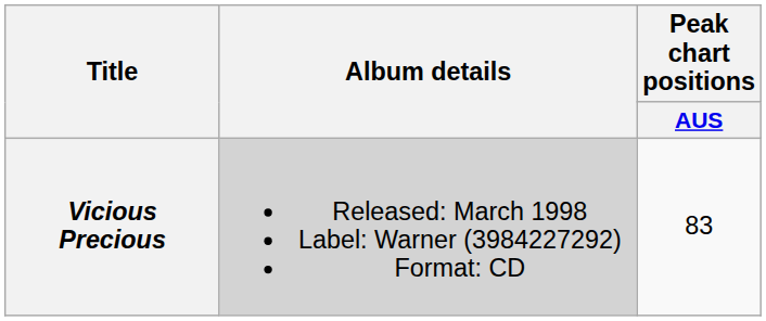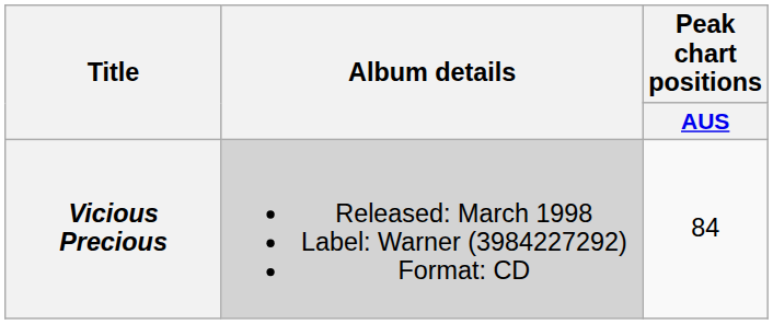 <table class="wikitable plainrowheaders" style="text-align:center;" border="1">
 <tr>
 <th scope="col" rowspan="2" style="width:8em;">Title</th>
 <th scope="col" rowspan="2" style="width:16em;">Album details</th>
 <th scope="col" colspan="1">Peak chart positions</th>
 </tr>
 <tr>
 <th scope="col" style="width:2.2em;font-size:90%;"><a href='#'>AUS</a><br></th>
 </tr>
 <tr>
 <th scope="row"><em>Vicious Precious</em></th>
 <td style="background: lightgrey;"><br><ul><li>Released: March 1998</li><li>Label: Warner (3984227292)</li><li>Format: CD</li></ul></td>
-<td>83</td>
+<td>84</td>
 </tr>
 </table>
